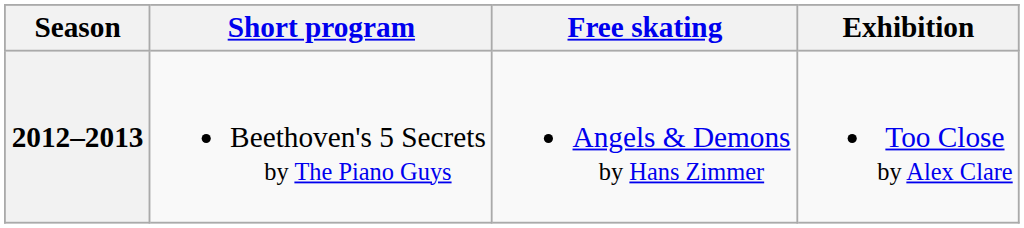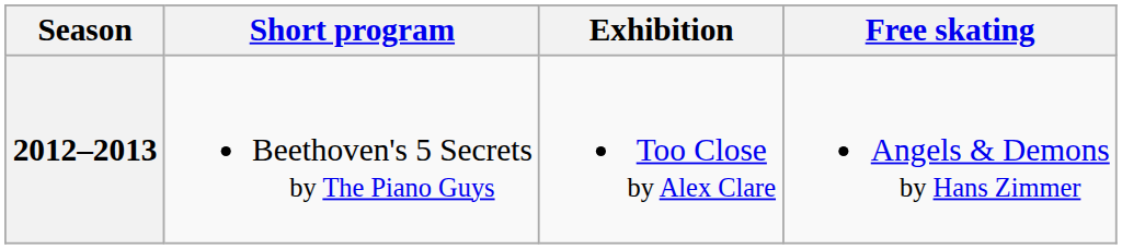 <table class="wikitable" style="text-align:center">
 <tr>
 <th>Season</th>
 <th><a href='#'>Short program</a></th>
+<th>Exhibition</th>
 <th><a href='#'>Free skating</a></th>
-<th>Exhibition</th>
 </tr>
 <tr>
 <th>2012–2013 <br></th>
 <td><br><ul><li>Beethoven's 5 Secrets <br><small> by <a href='#'>The Piano Guys</a> </small></li></ul></td>
+<td><br><ul><li><a href='#'>Too Close</a> <br><small> by <a href='#'>Alex Clare</a> </small></li></ul></td>
 <td><br><ul><li><a href='#'>Angels & Demons</a> <br><small> by <a href='#'>Hans Zimmer</a> </small></li></ul></td>
-<td><br><ul><li><a href='#'>Too Close</a> <br><small> by <a href='#'>Alex Clare</a> </small></li></ul></td>
 </tr>
 </table>
